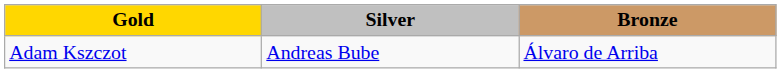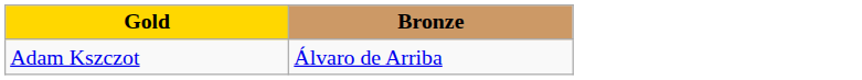 <table class="wikitable" style="text-align:left">
 <tr align="center">
 <td width=200 bgcolor=gold><strong>Gold</strong></td>
-<td width=200 bgcolor=silver><strong>Silver</strong></td>
 <td width=200 bgcolor=CC9966><strong>Bronze</strong></td>
 </tr>
 <tr>
 <td><a href='#'>Adam Kszczot</a><br><em></em></td>
-<td><a href='#'>Andreas Bube</a><br><em></em></td>
 <td><a href='#'>Álvaro de Arriba</a><br><em></em></td>
 </tr>
 </table>
